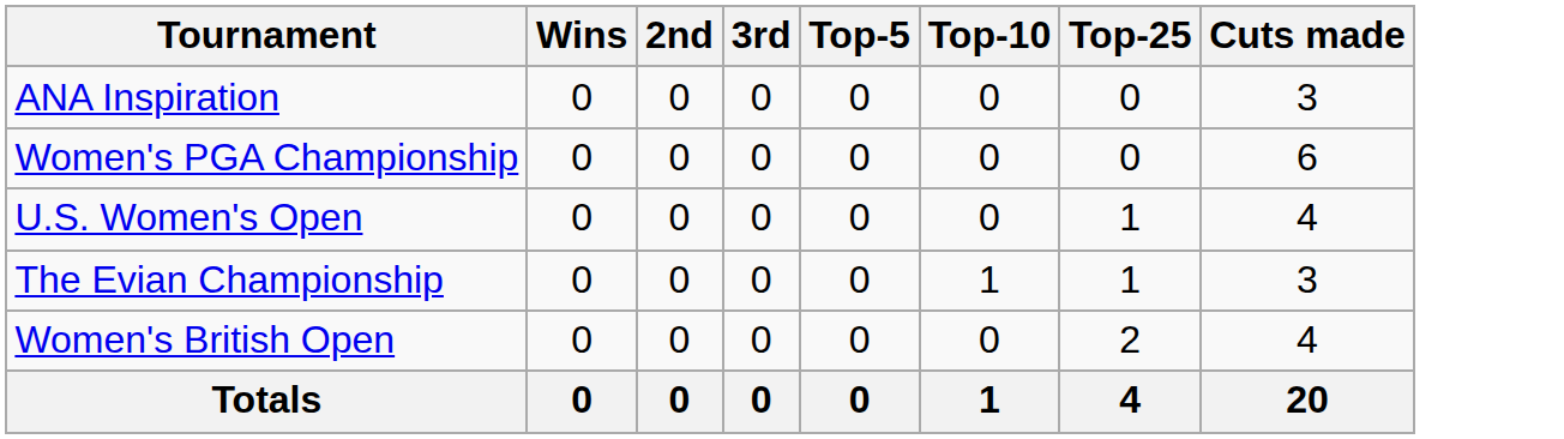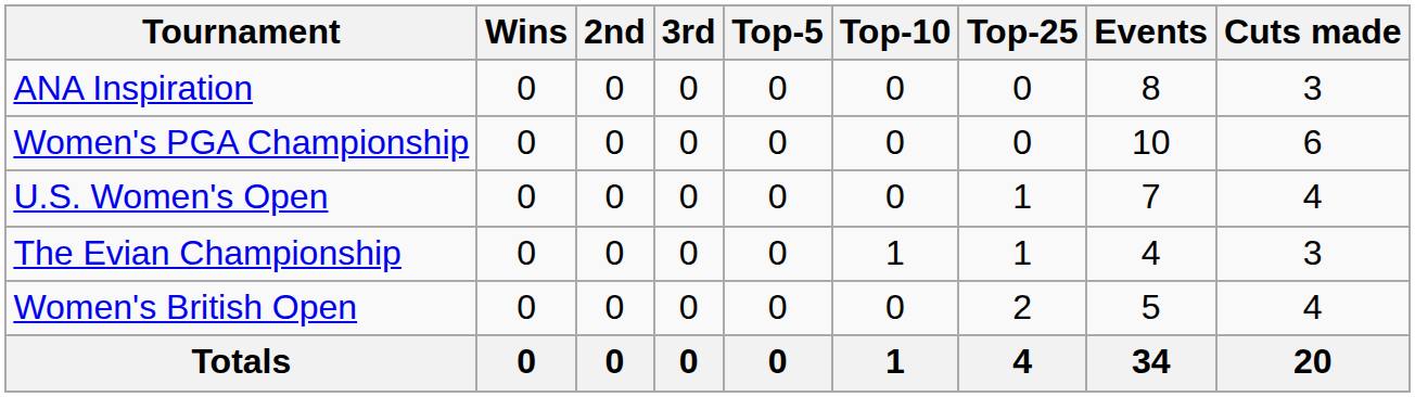 <table class=wikitable style=text-align:center>
 <tr>
 <th>Tournament</th>
 <th>Wins</th>
 <th>2nd</th>
 <th>3rd</th>
 <th>Top-5</th>
 <th>Top-10</th>
 <th>Top-25</th>
+<th>Events</th>
 <th>Cuts made</th>
 </tr>
 <tr>
 <td align=left><a href='#'>ANA Inspiration</a></td>
 <td>0</td>
 <td>0</td>
 <td>0</td>
 <td>0</td>
 <td>0</td>
 <td>0</td>
+<td>8</td>
 <td>3</td>
 </tr>
 <tr>
 <td align=left><a href='#'>Women's PGA Championship</a></td>
 <td>0</td>
 <td>0</td>
 <td>0</td>
 <td>0</td>
 <td>0</td>
 <td>0</td>
+<td>10</td>
 <td>6</td>
 </tr>
 <tr>
 <td align=left><a href='#'>U.S. Women's Open</a></td>
 <td>0</td>
 <td>0</td>
 <td>0</td>
 <td>0</td>
 <td>0</td>
 <td>1</td>
+<td>7</td>
 <td>4</td>
 </tr>
 <tr>
 <td align=left><a href='#'>The Evian Championship</a></td>
 <td>0</td>
 <td>0</td>
 <td>0</td>
 <td>0</td>
 <td>1</td>
 <td>1</td>
+<td>4</td>
 <td>3</td>
 </tr>
 <tr>
 <td align=left><a href='#'>Women's British Open</a></td>
 <td>0</td>
 <td>0</td>
 <td>0</td>
 <td>0</td>
 <td>0</td>
 <td>2</td>
+<td>5</td>
 <td>4</td>
 </tr>
 <tr>
 <th>Totals</th>
 <th>0</th>
 <th>0</th>
 <th>0</th>
 <th>0</th>
 <th>1</th>
 <th>4</th>
+<th>34</th>
 <th>20</th>
 </tr>
 </table>
